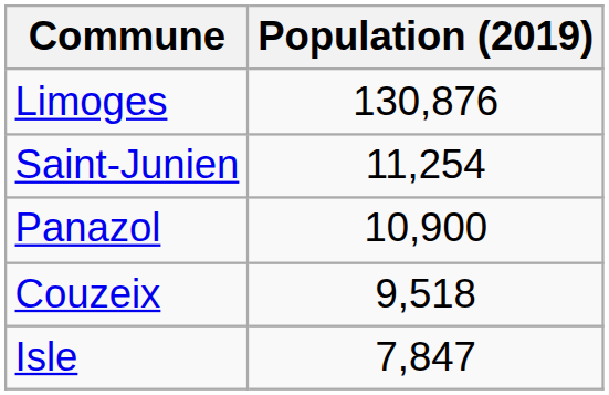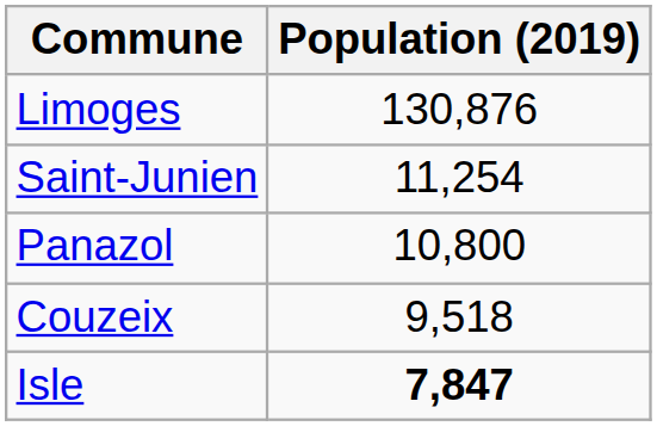 <table class=wikitable>
 <tr>
 <th>Commune</th>
 <th>Population (2019)</th>
 </tr>
 <tr>
 <td><a href='#'>Limoges</a></td>
 <td style="text-align: center;">130,876</td>
 </tr>
 <tr>
 <td><a href='#'>Saint-Junien</a></td>
 <td style="text-align: center;">11,254</td>
 </tr>
 <tr>
 <td><a href='#'>Panazol</a></td>
-<td style="text-align: center;">10,900</td>
+<td style="text-align: center;">10,800</td>
 </tr>
 <tr>
 <td><a href='#'>Couzeix</a></td>
 <td style="text-align: center;">9,518</td>
 </tr>
 <tr>
 <td><a href='#'>Isle</a></td>
-<td style="text-align: center;">7,847</td>
+<td style="text-align: center;"><strong>7,847</strong></td>
 </tr>
 </table>
